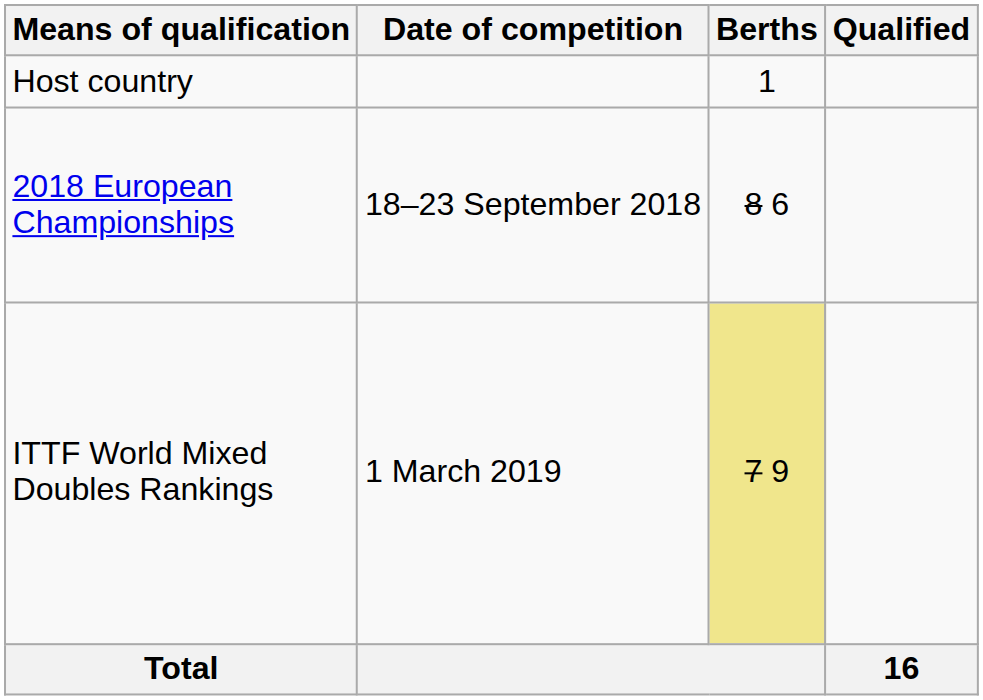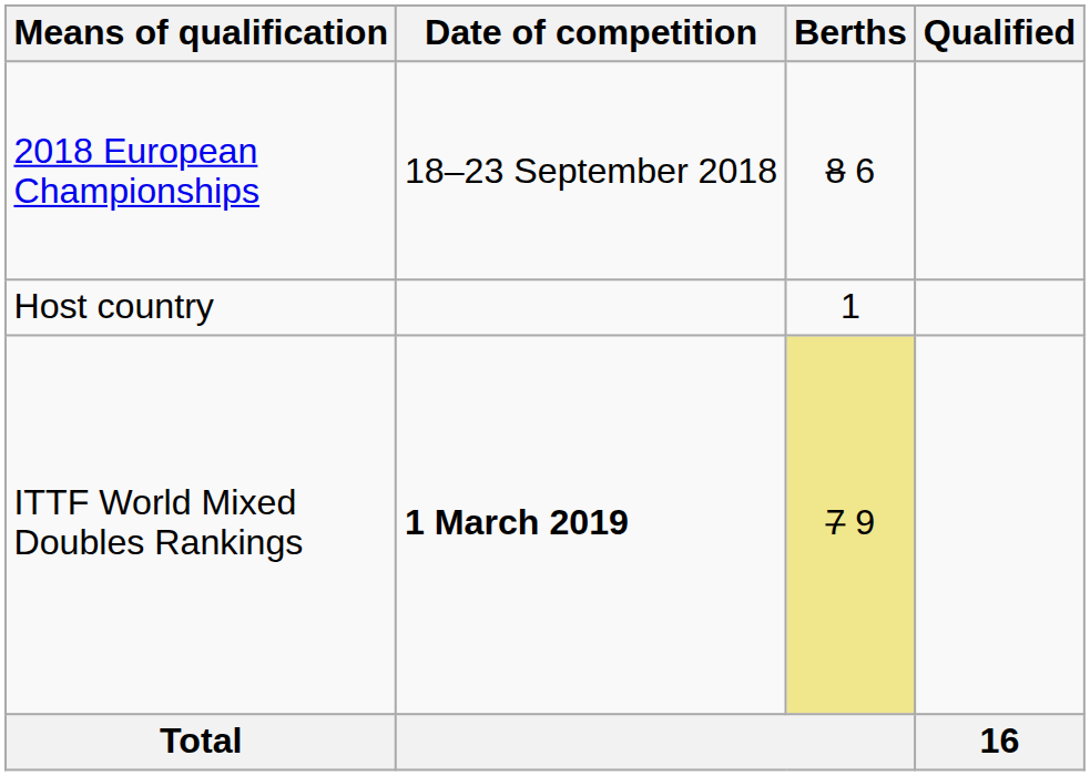 <table class="wikitable">
 <tr>
 <th>Means of qualification</th>
 <th>Date of competition</th>
 <th>Berths</th>
 <th>Qualified</th>
 </tr>
 <tr>
+<td><a href='#'>2018 European<br>Championships</a></td>
+<td>18–23 September 2018</td>
+<td align=center><s>8</s> 6</td>
+<td><br><br><br><br><br></td>
+</tr>
+<tr>
 <td>Host country</td>
 <td></td>
 <td align=center>1</td>
 <td></td>
 </tr>
 <tr>
-<td><a href='#'>2018 European<br>Championships</a></td>
-<td>18–23 September 2018</td>
-<td align=center><s>8</s> 6</td>
-<td><br><br><br><br><br></td>
-</tr>
-<tr>
 <td>ITTF World Mixed<br>Doubles Rankings</td>
-<td>1 March 2019</td>
+<td><strong>1 March 2019</strong></td>
 <td align=center style="background: khaki;"><s>7</s> 9</td>
 <td><br><br><br><br><br><br><br><br><br></td>
 </tr>
 <tr>
 <th>Total</th>
 <th colspan=2> </th>
 <th>16</th>
 </tr>
 </table>
